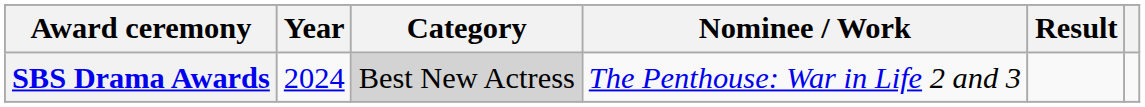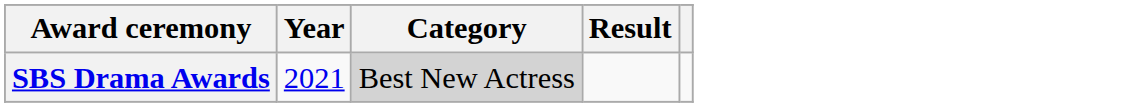 <table class="wikitable plainrowheaders">
 <tr>
 <th scope="col">Award ceremony</th>
 <th scope="col">Year</th>
 <th scope="col">Category</th>
-<th scope="col">Nominee / Work</th>
 <th scope="col">Result</th>
 <th scope="col" class="unsortable"></th>
 </tr>
 <tr>
 <th scope="row"><a href='#'>SBS Drama Awards</a></th>
-<td style="text-align:center"><a href='#'>2024</a></td>
+<td style="text-align:center"><a href='#'>2021</a></td>
 <td style="background: lightgrey;">Best New Actress</td>
-<td><em><a href='#'>The Penthouse: War in Life</a> 2 and 3</em></td>
 <td></td>
 <td style="text-align:center"></td>
 </tr>
 </table>
